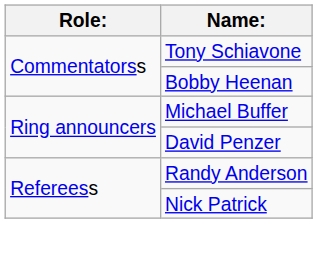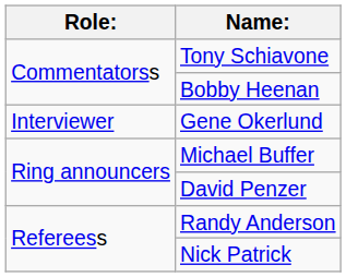 <table class=wikitable style="font-size:90%; margin: 0.5em 0 0.5em 1em; float: right; clear: right;">
 <tr>
 <th>Role:</th>
 <th>Name:</th>
 </tr>
 <tr>
 <td rowspan=2><a href='#'>Commentators</a>s</td>
 <td><a href='#'>Tony Schiavone</a></td>
 </tr>
 <tr>
 <td><a href='#'>Bobby Heenan</a></td>
+</tr>
+<tr>
+<td><a href='#'>Interviewer</a></td>
+<td><a href='#'>Gene Okerlund</a></td>
 </tr>
 <tr>
 <td rowspan=2><a href='#'>Ring announcers</a></td>
 <td><a href='#'>Michael Buffer</a></td>
 </tr>
 <tr>
 <td><a href='#'>David Penzer</a></td>
 </tr>
 <tr>
 <td rowspan=2><a href='#'>Referees</a>s</td>
 <td><a href='#'>Randy Anderson</a></td>
 </tr>
 <tr>
 <td><a href='#'>Nick Patrick</a></td>
 </tr>
 </table>
